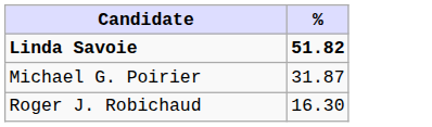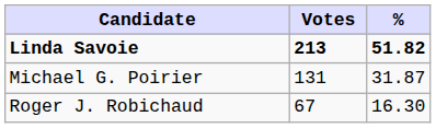 <table class="wikitable">
 <tr>
 <th style="background:#ddf; width:200px;">Candidate</th>
+<th style="background:#ddf; width:50px;">Votes</th>
 <th style="background:#ddf; width:30px;">%</th>
 </tr>
 <tr>
 <td><strong>Linda Savoie</strong></td>
+<td><strong>213</strong></td>
 <td><strong>51.82</strong></td>
 </tr>
 <tr>
 <td>Michael G. Poirier</td>
+<td>131</td>
 <td>31.87</td>
 </tr>
 <tr>
 <td>Roger J. Robichaud</td>
+<td>67</td>
 <td>16.30</td>
 </tr>
 </table>
